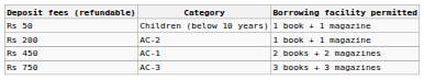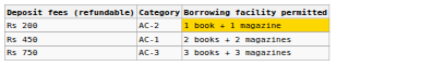 <table class="wikitable">
 <tr>
 <th>Deposit fees (refundable)</th>
 <th>Category</th>
 <th>Borrowing facility permitted</th>
 </tr>
 <tr>
-<td>Rs 50</td>
-<td>Children (below 10 years)</td>
-<td>1 book + 1 magazine</td>
-</tr>
-<tr>
 <td>Rs 200</td>
 <td>AC-2</td>
-<td>1 book + 1 magazine</td>
+<td style="background: gold;">1 book + 1 magazine</td>
 </tr>
 <tr>
 </tr>
 <tr>
 <td>Rs 450</td>
 <td>AC-1</td>
 <td>2 books + 2 magazines</td>
 </tr>
 <tr>
 </tr>
 <tr>
 <td>Rs 750</td>
 <td>AC-3</td>
 <td>3 books + 3 magazines</td>
 </tr>
 </table>
